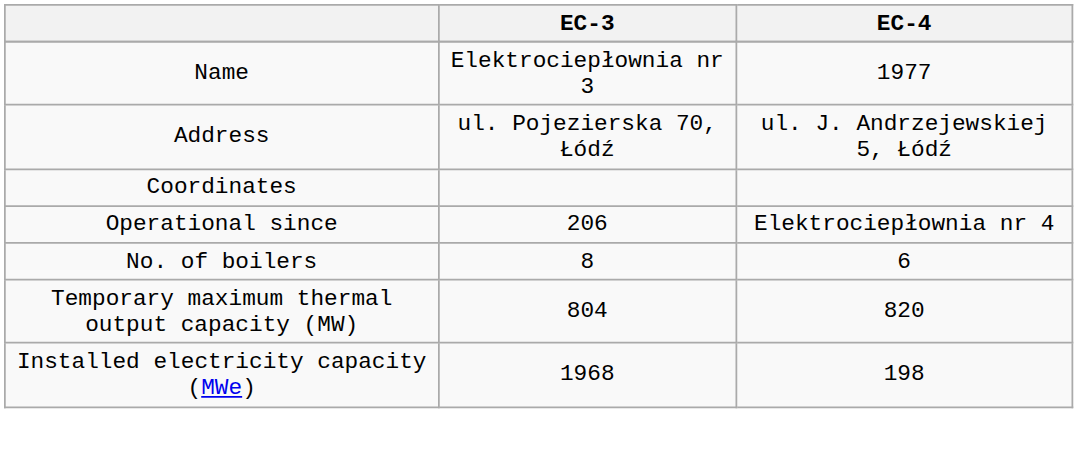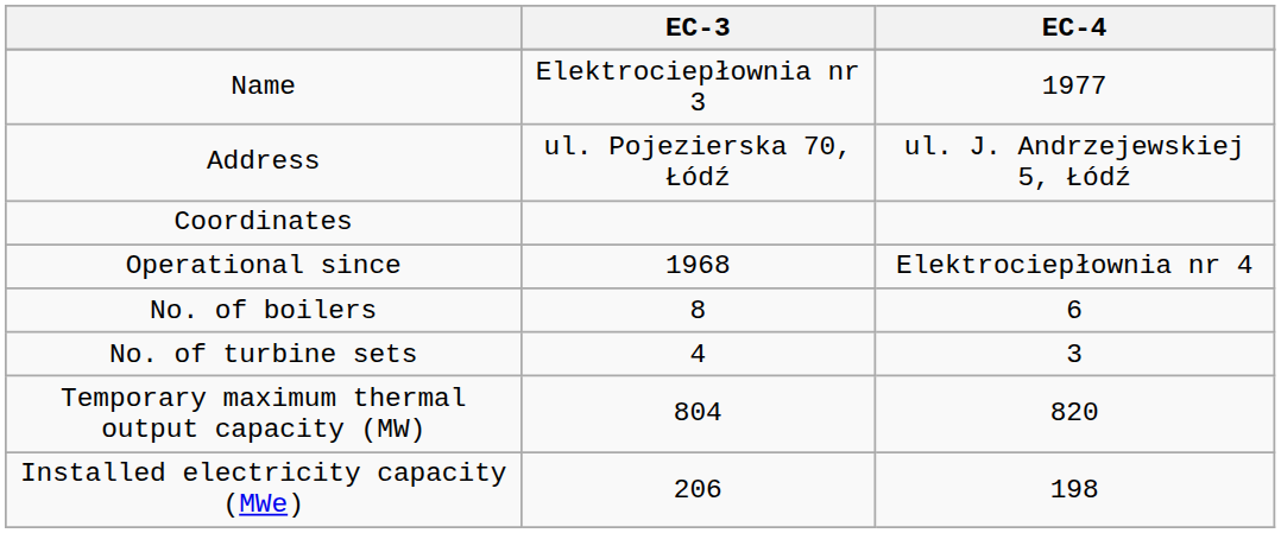 <table class="wikitable" style="text-align:center">
 <tr>
 <th></th>
 <th>EC-3</th>
 <th>EC-4</th>
 </tr>
 <tr>
 </tr>
 <tr>
 </tr>
 <tr>
 <td>Name</td>
 <td>Elektrociepłownia nr 3</td>
 <td>1977</td>
 </tr>
 <tr>
 <td>Address</td>
 <td>ul. Pojezierska 70, Łódź</td>
 <td>ul. J. Andrzejewskiej 5, Łódź</td>
 </tr>
 <tr>
 <td>Coordinates</td>
 <td></td>
 <td></td>
 </tr>
 <tr>
 <td>Operational since</td>
-<td>206</td>
+<td>1968</td>
 <td>Elektrociepłownia nr 4</td>
 </tr>
 <tr>
 <td>No. of boilers</td>
 <td>8</td>
 <td>6</td>
 </tr>
 <tr>
+<td>No. of turbine sets</td>
+<td>4</td>
+<td>3</td>
+</tr>
+<tr>
 <td>Temporary maximum thermal output capacity (MW)</td>
 <td>804</td>
 <td>820</td>
 </tr>
 <tr>
 <td>Installed electricity capacity (<a href='#'>MWe</a>)</td>
-<td>1968</td>
+<td>206</td>
 <td>198</td>
 </tr>
 </table>
